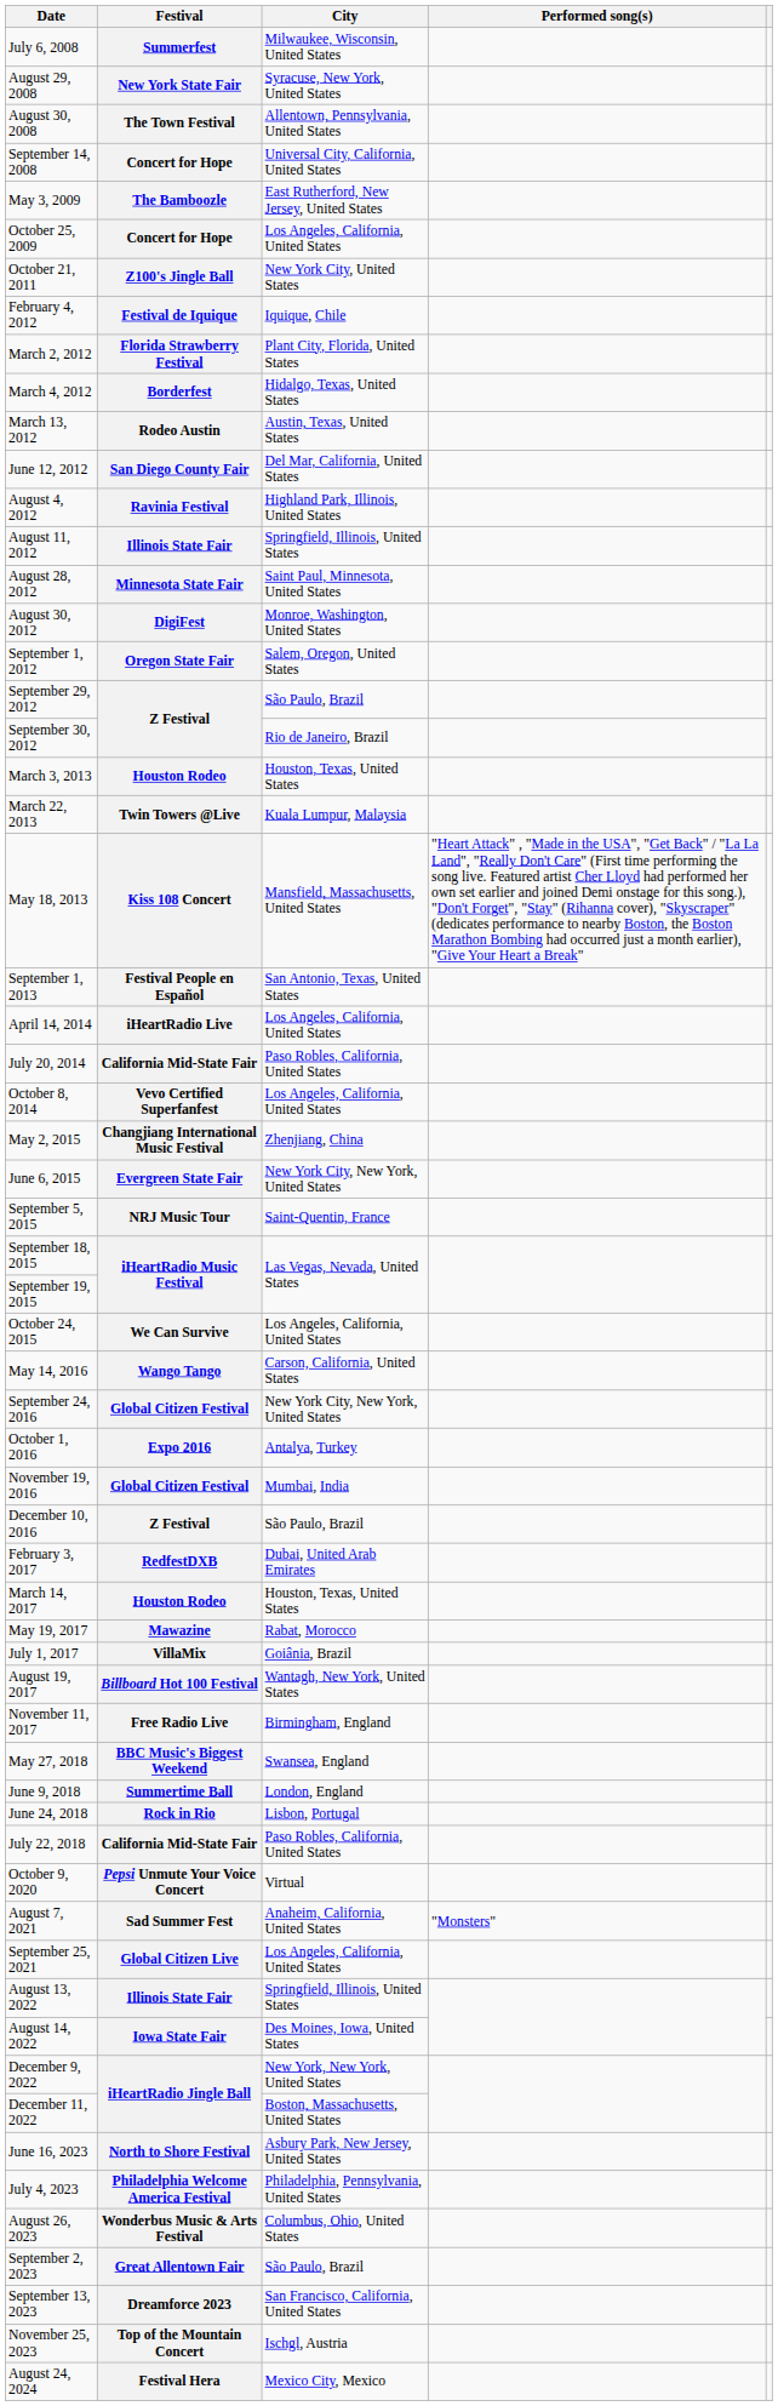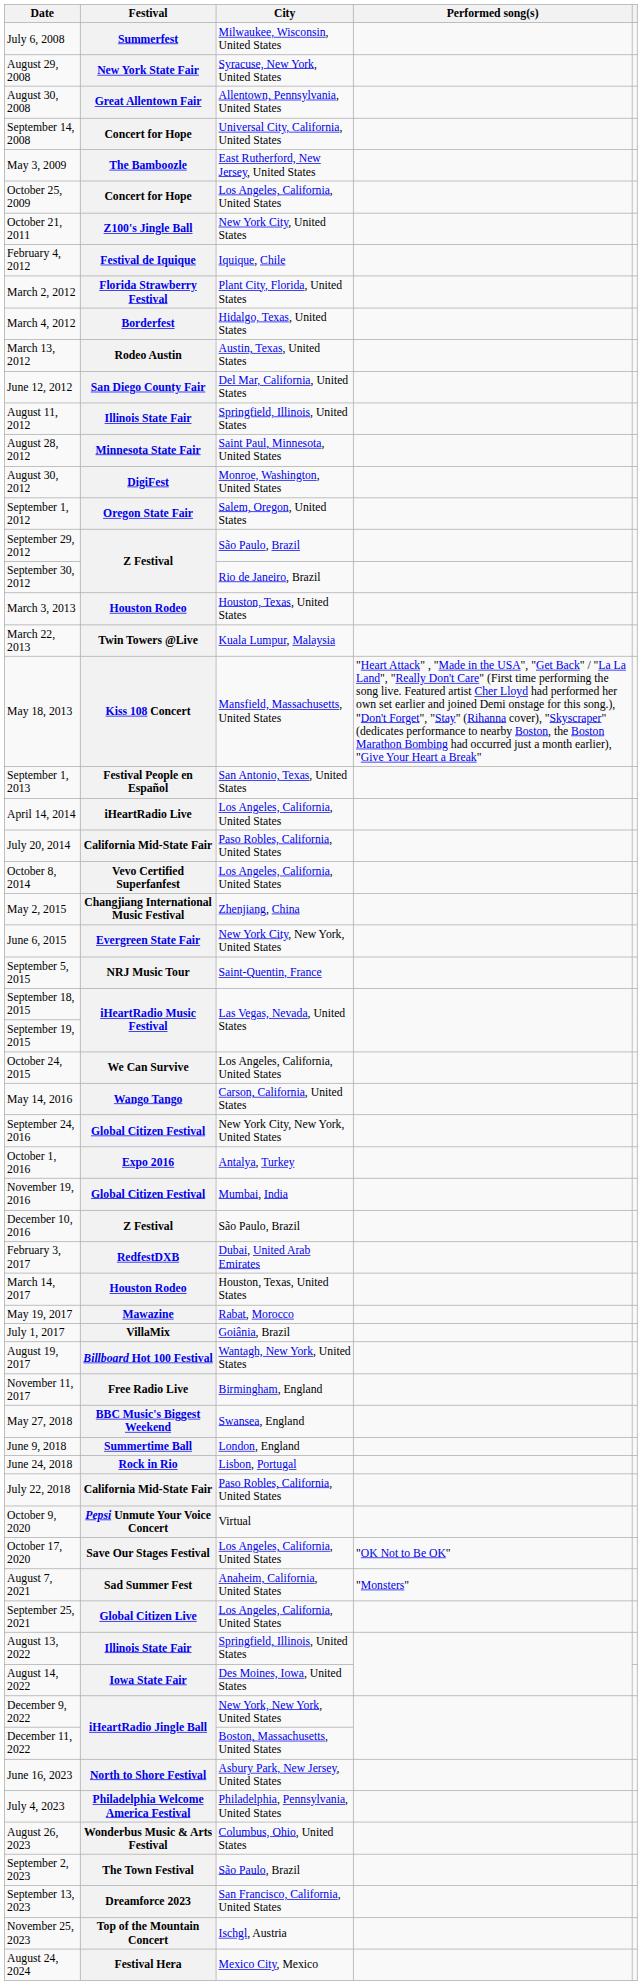 <table class="wikitable sortable plainrowheaders">
 <tr>
 <th>Date</th>
 <th>Festival</th>
 <th>City</th>
 <th width="44%">Performed song(s)</th>
 <th scope="col" class="unsortable"></th>
 </tr>
 <tr>
 <td>July 6, 2008</td>
 <th scope="row"><a href='#'>Summerfest</a></th>
 <td><a href='#'>Milwaukee, Wisconsin</a>, United States</td>
 <td></td>
 <td></td>
 </tr>
 <tr>
 <td>August 29, 2008</td>
 <th scope="row"><a href='#'>New York State Fair</a></th>
 <td><a href='#'>Syracuse, New York</a>, United States</td>
 <td></td>
 <td></td>
 </tr>
 <tr>
 <td>August 30, 2008</td>
-<th scope="row">The Town Festival</th>
+<th scope="row"><a href='#'>Great Allentown Fair</a></th>
 <td><a href='#'>Allentown, Pennsylvania</a>, United States</td>
 <td></td>
 <td></td>
 </tr>
 <tr>
 <td>September 14, 2008</td>
 <th scope="row">Concert for Hope</th>
 <td><a href='#'>Universal City, California</a>, United States</td>
 <td></td>
 <td></td>
 </tr>
 <tr>
 <td>May 3, 2009</td>
 <th scope="row"><a href='#'>The Bamboozle</a></th>
 <td><a href='#'>East Rutherford, New Jersey</a>, United States</td>
 <td></td>
 <td></td>
 </tr>
 <tr>
 <td>October 25, 2009</td>
 <th scope="row">Concert for Hope</th>
 <td><a href='#'>Los Angeles, California</a>, United States</td>
 <td></td>
 <td></td>
 </tr>
 <tr>
 <td>October 21, 2011</td>
 <th scope="row"><a href='#'>Z100's Jingle Ball</a></th>
 <td><a href='#'>New York City</a>, United States</td>
 <td></td>
 <td></td>
 </tr>
 <tr>
 <td>February 4, 2012</td>
 <th scope="row"><a href='#'>Festival de Iquique</a></th>
 <td><a href='#'>Iquique</a>, <a href='#'>Chile</a></td>
 <td></td>
 <td></td>
 </tr>
 <tr>
 <td>March 2, 2012</td>
 <th scope="row"><a href='#'>Florida Strawberry Festival</a></th>
 <td><a href='#'>Plant City, Florida</a>, United States</td>
 <td></td>
 <td></td>
 </tr>
 <tr>
 <td>March 4, 2012</td>
 <th scope="row"><a href='#'>Borderfest</a></th>
 <td><a href='#'>Hidalgo, Texas</a>, United States</td>
 <td></td>
 <td></td>
 </tr>
 <tr>
 <td>March 13, 2012</td>
 <th scope="row">Rodeo Austin</th>
 <td><a href='#'>Austin, Texas</a>, United States</td>
 <td></td>
 <td></td>
 </tr>
 <tr>
 <td>June 12, 2012</td>
 <th scope="row"><a href='#'>San Diego County Fair</a></th>
 <td><a href='#'>Del Mar, California</a>, United States</td>
-<td></td>
-<td></td>
-</tr>
-<tr>
-<td>August 4, 2012</td>
-<th scope="row"><a href='#'>Ravinia Festival</a></th>
-<td><a href='#'>Highland Park, Illinois</a>, United States</td>
 <td></td>
 <td></td>
 </tr>
 <tr>
 <td>August 11, 2012</td>
 <th scope="row"><a href='#'>Illinois State Fair</a></th>
 <td><a href='#'>Springfield, Illinois</a>, United States</td>
 <td></td>
 <td></td>
 </tr>
 <tr>
 <td>August 28, 2012</td>
 <th scope="row"><a href='#'>Minnesota State Fair</a></th>
 <td><a href='#'>Saint Paul, Minnesota</a>, United States</td>
 <td></td>
 <td></td>
 </tr>
 <tr>
 <td>August 30, 2012</td>
 <th scope="row"><a href='#'>DigiFest</a></th>
 <td><a href='#'>Monroe, Washington</a>, United States</td>
 <td></td>
 <td></td>
 </tr>
 <tr>
 <td>September 1, 2012</td>
 <th scope="row"><a href='#'>Oregon State Fair</a></th>
 <td><a href='#'>Salem, Oregon</a>, United States</td>
 <td></td>
 <td></td>
 </tr>
 <tr>
 <td>September 29, 2012</td>
 <th scope="row" rowspan="2">Z Festival</th>
 <td><a href='#'>São Paulo</a>, <a href='#'>Brazil</a></td>
 <td></td>
 <td rowspan="2"></td>
 </tr>
 <tr>
 <td>September 30, 2012</td>
 <td><a href='#'>Rio de Janeiro</a>, Brazil</td>
 <td></td>
 </tr>
 <tr>
 <td>March 3, 2013</td>
 <th scope="row"><a href='#'>Houston Rodeo</a></th>
 <td><a href='#'>Houston, Texas</a>, United States</td>
 <td></td>
 <td></td>
 </tr>
 <tr>
 <td>March 22, 2013</td>
 <th scope="row">Twin Towers @Live</th>
 <td><a href='#'>Kuala Lumpur</a>, <a href='#'>Malaysia</a></td>
 <td></td>
 <td></td>
 </tr>
 <tr>
 <td>May 18, 2013</td>
 <th scope="row"><a href='#'>Kiss 108</a> Concert</th>
 <td><a href='#'>Mansfield, Massachusetts</a>, United States</td>
 <td>"<a href='#'>Heart Attack</a>" , "<a href='#'>Made in the USA</a>", "<a href='#'>Get Back</a>" / "<a href='#'>La La Land</a>", "<a href='#'>Really Don't Care</a>" (First time performing the song live. Featured artist <a href='#'>Cher Lloyd</a> had performed her own set earlier and joined Demi onstage for this song.), "<a href='#'>Don't Forget</a>", "<a href='#'>Stay</a>" (<a href='#'>Rihanna</a> cover), "<a href='#'>Skyscraper</a>" (dedicates performance to nearby <a href='#'>Boston</a>, the <a href='#'>Boston Marathon Bombing</a> had occurred just a month earlier), "<a href='#'>Give Your Heart a Break</a>"</td>
 <td align="center"></td>
 </tr>
 <tr>
 <td>September 1, 2013</td>
 <th scope="row">Festival People en Español</th>
 <td><a href='#'>San Antonio, Texas</a>, United States</td>
 <td></td>
 <td></td>
 </tr>
 <tr>
 <td>April 14, 2014</td>
 <th scope="row">iHeartRadio Live</th>
 <td><a href='#'>Los Angeles, California</a>, United States</td>
 <td></td>
 <td></td>
 </tr>
 <tr>
 <td>July 20, 2014</td>
 <th scope="row">California Mid-State Fair</th>
 <td><a href='#'>Paso Robles, California</a>, United States</td>
 <td></td>
 <td></td>
 </tr>
 <tr>
 <td>October 8, 2014</td>
 <th scope="row">Vevo Certified Superfanfest</th>
 <td><a href='#'>Los Angeles, California</a>, United States</td>
 <td></td>
 <td></td>
 </tr>
 <tr>
 <td>May 2, 2015</td>
 <th scope="row">Changjiang International Music Festival</th>
 <td><a href='#'>Zhenjiang</a>, <a href='#'>China</a></td>
 <td></td>
 <td></td>
 </tr>
 <tr>
 <td>June 6, 2015</td>
 <th scope="row"><a href='#'>Evergreen State Fair</a></th>
 <td><a href='#'>New York City</a>, New York, United States</td>
 <td></td>
 <td></td>
 </tr>
 <tr>
 <td>September 5, 2015</td>
 <th scope="row">NRJ Music Tour</th>
 <td><a href='#'>Saint-Quentin, France</a></td>
 <td></td>
 <td></td>
 </tr>
 <tr>
 <td>September 18, 2015</td>
 <th scope="row" rowspan="2"><a href='#'>iHeartRadio Music Festival</a></th>
 <td rowspan="2"><a href='#'>Las Vegas, Nevada</a>, United States</td>
 <td rowspan="2"></td>
 <td rowspan="2"></td>
 </tr>
 <tr>
 <td>September 19, 2015</td>
 </tr>
 <tr>
 <td>October 24, 2015</td>
 <th scope="row">We Can Survive</th>
 <td>Los Angeles, California, United States</td>
 <td></td>
 <td></td>
 </tr>
 <tr>
 <td>May 14, 2016</td>
 <th scope="row"><a href='#'>Wango Tango</a></th>
 <td><a href='#'>Carson, California</a>, United States</td>
 <td></td>
 <td></td>
 </tr>
 <tr>
 <td>September 24, 2016</td>
 <th scope="row"><a href='#'>Global Citizen Festival</a></th>
 <td>New York City, New York, United States</td>
 <td></td>
 <td></td>
 </tr>
 <tr>
 <td>October 1, 2016</td>
 <th scope="row"><a href='#'>Expo 2016</a></th>
 <td><a href='#'>Antalya</a>, <a href='#'>Turkey</a></td>
 <td></td>
 <td></td>
 </tr>
 <tr>
 <td>November 19, 2016</td>
 <th scope="row"><a href='#'>Global Citizen Festival</a></th>
 <td><a href='#'>Mumbai</a>, <a href='#'>India</a></td>
 <td></td>
 <td></td>
 </tr>
 <tr>
 <td>December 10, 2016</td>
 <th scope="row">Z Festival</th>
 <td>São Paulo, Brazil</td>
 <td></td>
 <td></td>
 </tr>
 <tr>
 <td>February 3, 2017</td>
 <th scope="row"><a href='#'>RedfestDXB</a></th>
 <td><a href='#'>Dubai</a>, <a href='#'>United Arab Emirates</a></td>
 <td></td>
 <td></td>
 </tr>
 <tr>
 <td>March 14, 2017</td>
 <th scope="row"><a href='#'>Houston Rodeo</a></th>
 <td>Houston, Texas, United States</td>
 <td></td>
 <td></td>
 </tr>
 <tr>
 <td>May 19, 2017</td>
 <th scope="row"><a href='#'>Mawazine</a></th>
 <td><a href='#'>Rabat</a>, <a href='#'>Morocco</a></td>
 <td></td>
 <td></td>
 </tr>
 <tr>
 <td>July 1, 2017</td>
 <th scope="row">VillaMix</th>
 <td><a href='#'>Goiânia</a>, Brazil</td>
 <td></td>
 <td></td>
 </tr>
 <tr>
 <td>August 19, 2017</td>
 <th scope="row"><a href='#'><em>Billboard</em> Hot 100 Festival</a></th>
 <td><a href='#'>Wantagh, New York</a>, United States</td>
 <td></td>
 <td></td>
 </tr>
 <tr>
 <td>November 11, 2017</td>
 <th scope="row">Free Radio Live</th>
 <td><a href='#'>Birmingham</a>, England</td>
 <td></td>
 <td></td>
 </tr>
 <tr>
 <td>May 27, 2018</td>
 <th scope="row"><a href='#'>BBC Music's Biggest Weekend</a></th>
 <td><a href='#'>Swansea</a>, England</td>
 <td></td>
 <td></td>
 </tr>
 <tr>
 <td>June 9, 2018</td>
 <th scope="row"><a href='#'>Summertime Ball</a></th>
 <td><a href='#'>London</a>, England</td>
 <td></td>
 <td></td>
 </tr>
 <tr>
 <td>June 24, 2018</td>
 <th scope="row"><a href='#'>Rock in Rio</a></th>
 <td><a href='#'>Lisbon</a>, <a href='#'>Portugal</a></td>
 <td></td>
 <td></td>
 </tr>
 <tr>
 <td>July 22, 2018</td>
 <th scope="row">California Mid-State Fair</th>
 <td><a href='#'>Paso Robles, California</a>, United States</td>
 <td></td>
 <td></td>
 </tr>
 <tr>
 <td>October 9, 2020</td>
 <th scope="row"><em><a href='#'>Pepsi</a></em> Unmute Your Voice Concert</th>
 <td>Virtual</td>
 <td></td>
 <td align="center"></td>
 </tr>
 <tr>
+<td>October 17, 2020</td>
+<th scope="row">Save Our Stages Festival</th>
+<td><a href='#'>Los Angeles, California</a>, United States</td>
+<td>"<a href='#'>OK Not to Be OK</a>" </td>
+<td align="center"></td>
+</tr>
+<tr>
 <td>August 7, 2021</td>
 <th scope="row">Sad Summer Fest</th>
 <td><a href='#'>Anaheim, California</a>, United States</td>
 <td>"<a href='#'>Monsters</a>" </td>
 <td align="center"></td>
 </tr>
 <tr>
 <td>September 25, 2021</td>
 <th scope="row"><a href='#'>Global Citizen Live</a></th>
 <td><a href='#'>Los Angeles, California</a>, United States</td>
 <td></td>
 <td align="center"></td>
 </tr>
 <tr>
 <td>August 13, 2022</td>
 <th scope="row"><a href='#'>Illinois State Fair</a></th>
 <td><a href='#'>Springfield, Illinois</a>, United States</td>
 <td rowspan="2"></td>
 <td align="center"></td>
 </tr>
 <tr>
 <td>August 14, 2022</td>
 <th scope="row"><a href='#'>Iowa State Fair</a></th>
 <td><a href='#'>Des Moines, Iowa</a>, United States</td>
 <td align="center"></td>
 </tr>
 <tr>
 <td>December 9, 2022</td>
 <th scope="row" rowspan="2"><a href='#'>iHeartRadio Jingle Ball</a></th>
 <td><a href='#'>New York, New York</a>, United States</td>
 <td rowspan="2"></td>
 <td align="center" rowspan="2"></td>
 </tr>
 <tr>
 <td>December 11, 2022</td>
 <td><a href='#'>Boston, Massachusetts</a>, United States</td>
 </tr>
 <tr>
 <td>June 16, 2023</td>
 <th scope="row"><a href='#'>North to Shore Festival</a></th>
 <td><a href='#'>Asbury Park, New Jersey</a>, United States</td>
 <td></td>
 <td align="center"></td>
 </tr>
 <tr>
 <td>July 4, 2023</td>
 <th scope="row"><a href='#'>Philadelphia Welcome America Festival</a></th>
 <td><a href='#'>Philadelphia</a>, <a href='#'>Pennsylvania</a>, United States</td>
 <td></td>
 <td align="center"></td>
 </tr>
 <tr>
 <td>August 26, 2023</td>
 <th scope="row">Wonderbus Music & Arts Festival</th>
 <td><a href='#'>Columbus, Ohio</a>, United States</td>
 <td></td>
 <td align="center"></td>
 </tr>
 <tr>
 <td>September 2, 2023</td>
-<th scope="row"><a href='#'>Great Allentown Fair</a></th>
+<th scope="row">The Town Festival</th>
 <td><a href='#'>São Paulo</a>, Brazil</td>
 <td></td>
 <td align="center"></td>
 </tr>
 <tr>
 <td>September 13, 2023</td>
 <th scope="row">Dreamforce 2023</th>
 <td><a href='#'>San Francisco, California</a>, United States</td>
 <td></td>
 <td align="center"></td>
 </tr>
 <tr>
 <td>November 25, 2023</td>
 <th scope="row">Top of the Mountain Concert</th>
 <td><a href='#'>Ischgl</a>, Austria</td>
 <td></td>
 <td align="center"></td>
 </tr>
 <tr>
 <td>August 24, 2024</td>
 <th scope="row">Festival Hera</th>
 <td><a href='#'>Mexico City</a>, Mexico</td>
 <td></td>
 <td align="center"></td>
 </tr>
 </table>
